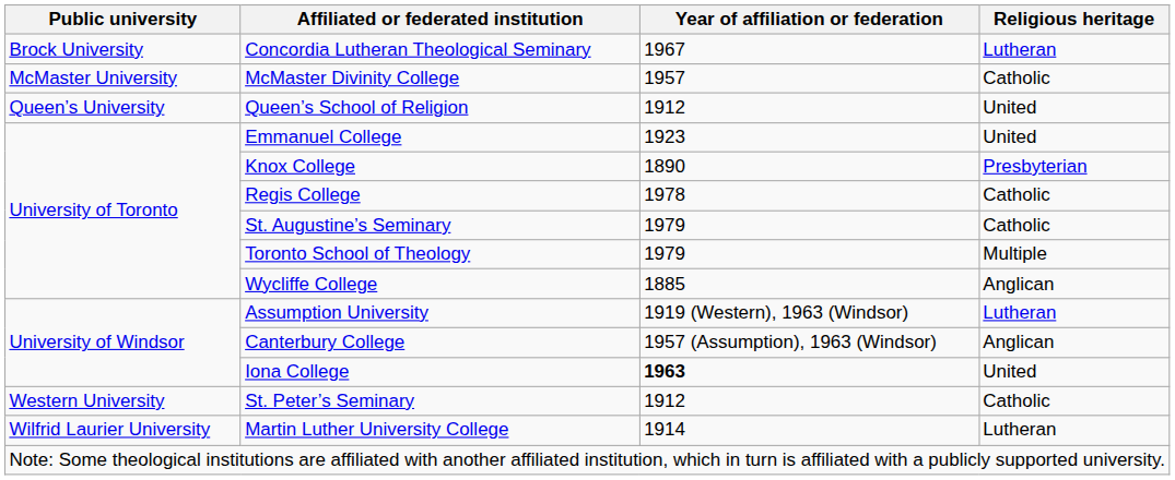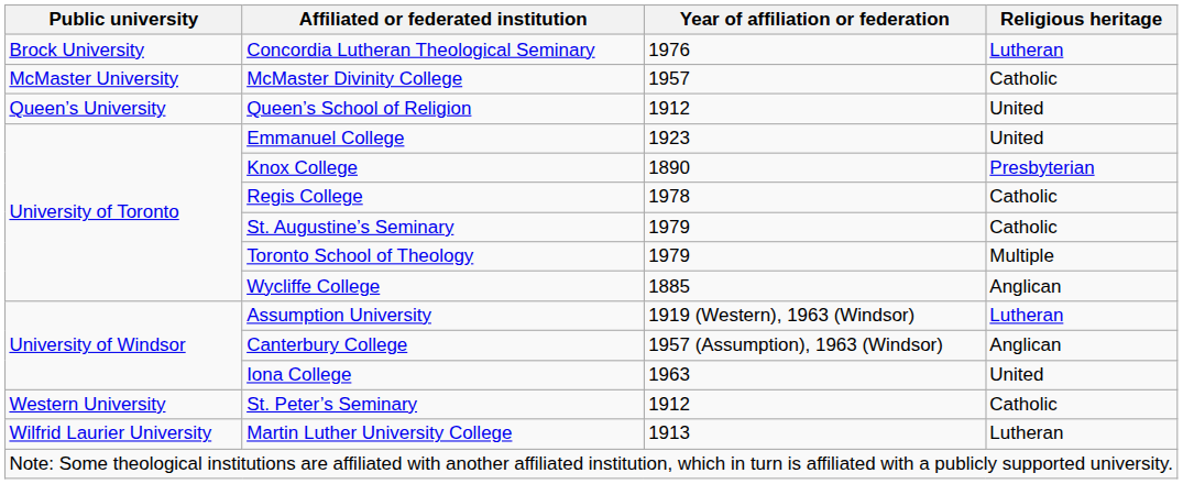 <table class="wikitable">
 <tr>
 <th>Public university</th>
 <th>Affiliated or federated institution</th>
 <th>Year of affiliation or federation</th>
 <th>Religious heritage</th>
 </tr>
 <tr>
 <td><a href='#'>Brock University</a></td>
 <td><a href='#'>Concordia Lutheran Theological Seminary</a></td>
-<td>1967</td>
+<td>1976</td>
 <td><a href='#'>Lutheran</a></td>
 </tr>
 <tr>
 <td><a href='#'>McMaster University</a></td>
 <td><a href='#'>McMaster Divinity College</a></td>
 <td>1957</td>
 <td>Catholic</td>
 </tr>
 <tr>
 <td><a href='#'>Queen’s University</a></td>
 <td><a href='#'>Queen’s School of Religion</a></td>
 <td>1912</td>
 <td>United</td>
 </tr>
 <tr>
 <td rowspan="6"><a href='#'>University of Toronto</a></td>
 <td><a href='#'>Emmanuel College</a></td>
 <td>1923</td>
 <td>United</td>
 </tr>
 <tr>
 <td><a href='#'>Knox College</a></td>
 <td>1890</td>
 <td><a href='#'>Presbyterian</a></td>
 </tr>
 <tr>
 <td><a href='#'>Regis College</a></td>
 <td>1978</td>
 <td>Catholic</td>
 </tr>
 <tr>
 <td><a href='#'>St. Augustine’s Seminary</a></td>
 <td>1979</td>
 <td>Catholic</td>
 </tr>
 <tr>
 <td><a href='#'>Toronto School of Theology</a></td>
 <td>1979</td>
 <td>Multiple</td>
 </tr>
 <tr>
 <td><a href='#'>Wycliffe College</a></td>
 <td>1885</td>
 <td>Anglican</td>
 </tr>
 <tr>
 <td rowspan="3"><a href='#'>University of Windsor</a></td>
 <td><a href='#'>Assumption University</a></td>
 <td>1919 (Western), 1963 (Windsor)</td>
 <td><a href='#'>Lutheran</a></td>
 </tr>
 <tr>
 <td><a href='#'>Canterbury College</a></td>
 <td>1957 (Assumption), 1963 (Windsor)</td>
 <td>Anglican</td>
 </tr>
 <tr>
 <td><a href='#'>Iona College</a></td>
-<td><strong>1963</strong></td>
+<td>1963</td>
 <td>United</td>
 </tr>
 <tr>
 <td><a href='#'>Western University</a></td>
 <td><a href='#'>St. Peter’s Seminary</a></td>
 <td>1912</td>
 <td>Catholic</td>
 </tr>
 <tr>
 <td><a href='#'>Wilfrid Laurier University</a></td>
 <td><a href='#'>Martin Luther University College</a></td>
-<td>1914</td>
+<td>1913</td>
 <td>Lutheran</td>
 </tr>
 <tr>
 <td colspan="4">Note: Some theological institutions are affiliated with another affiliated institution, which in turn is affiliated with a publicly supported university.</td>
 </tr>
 </table>
